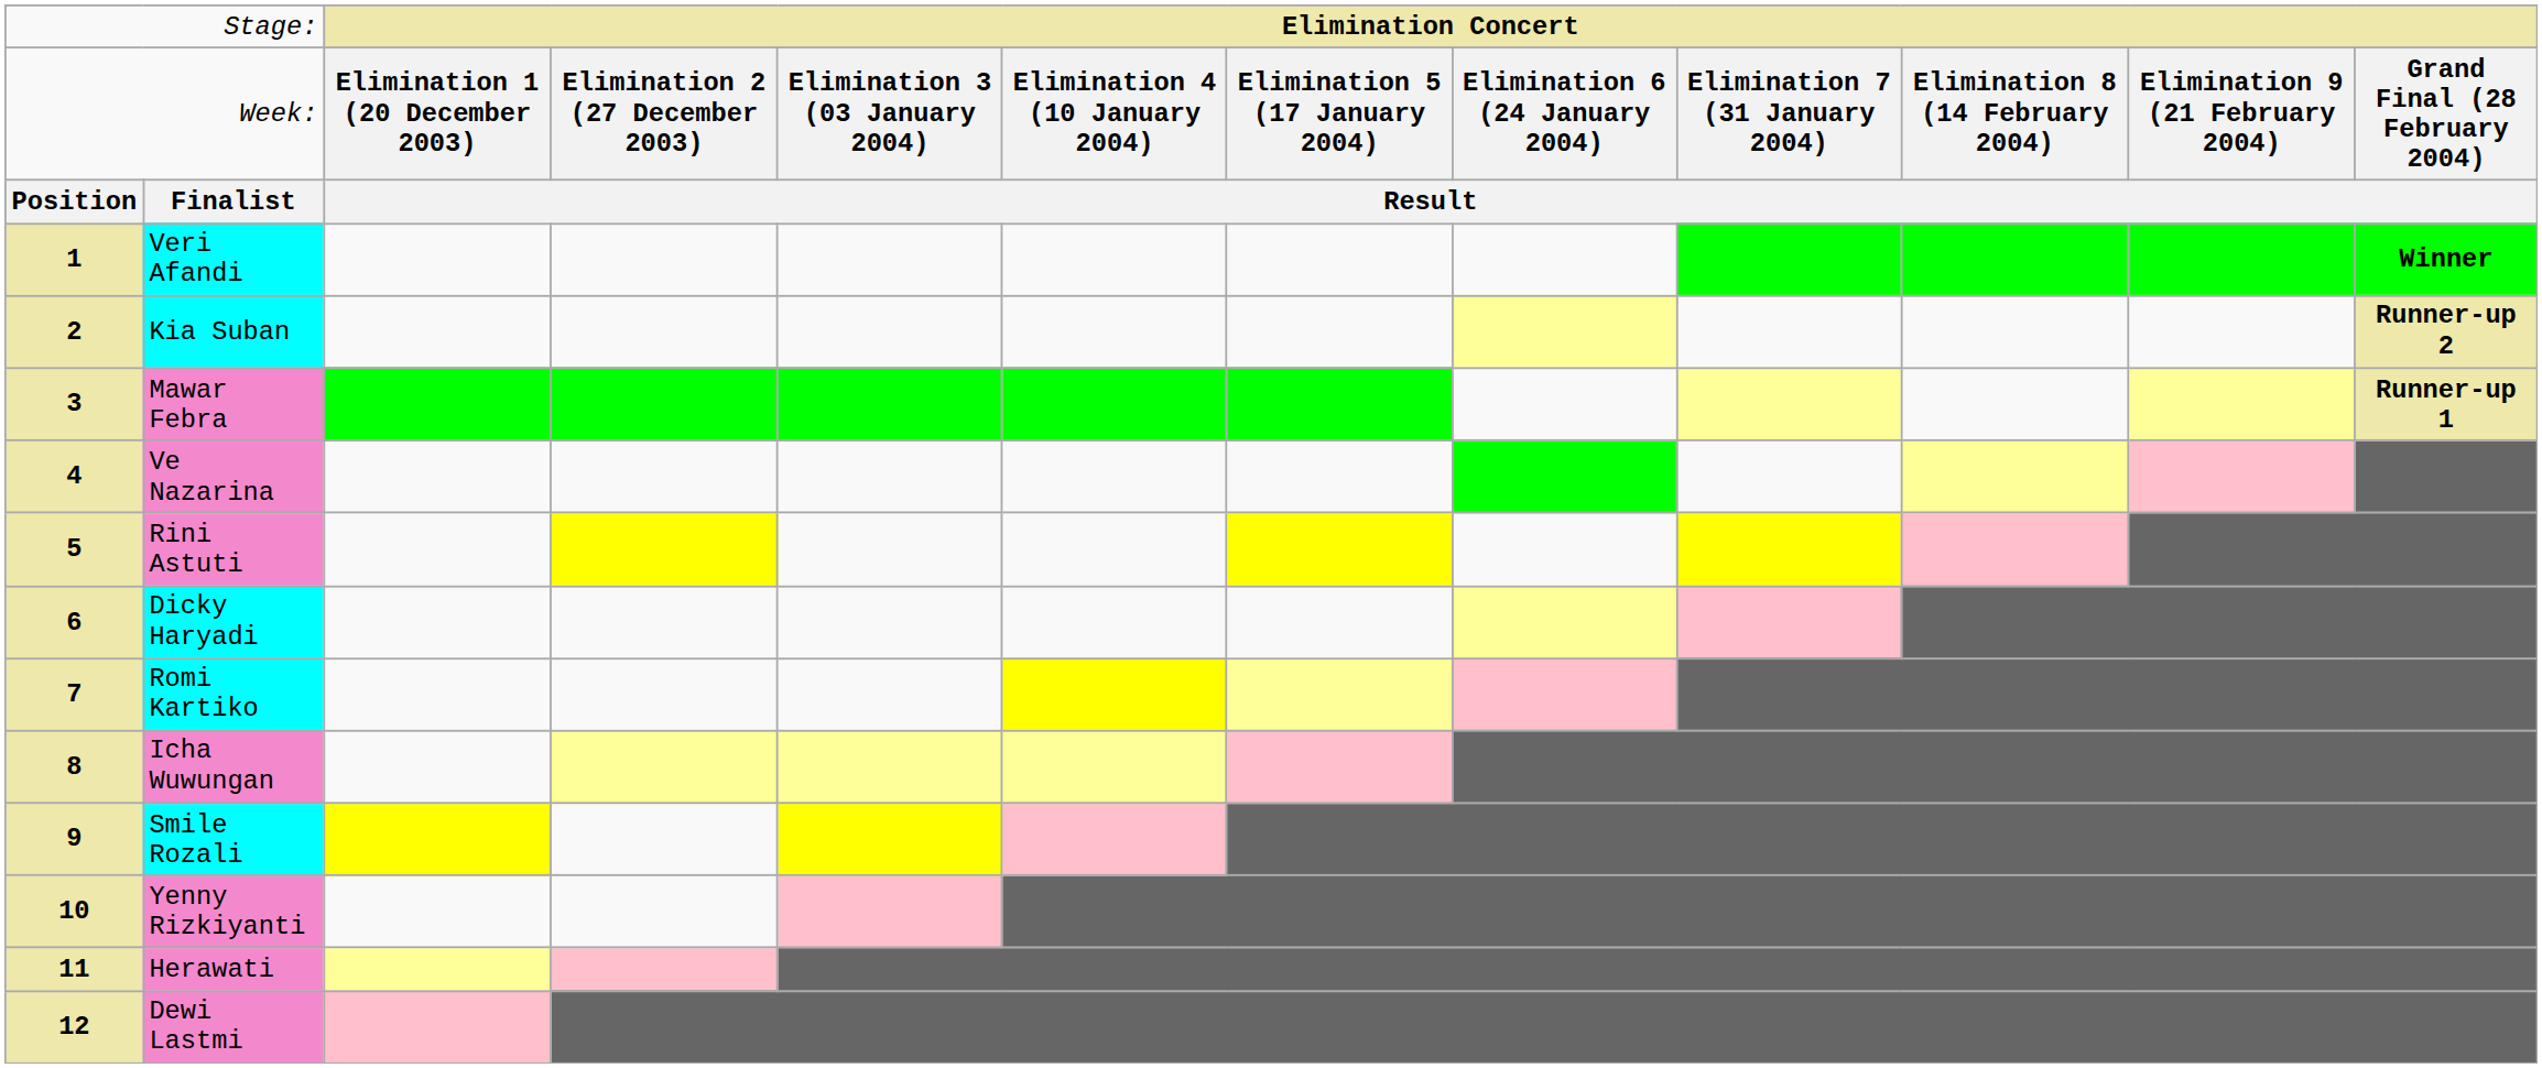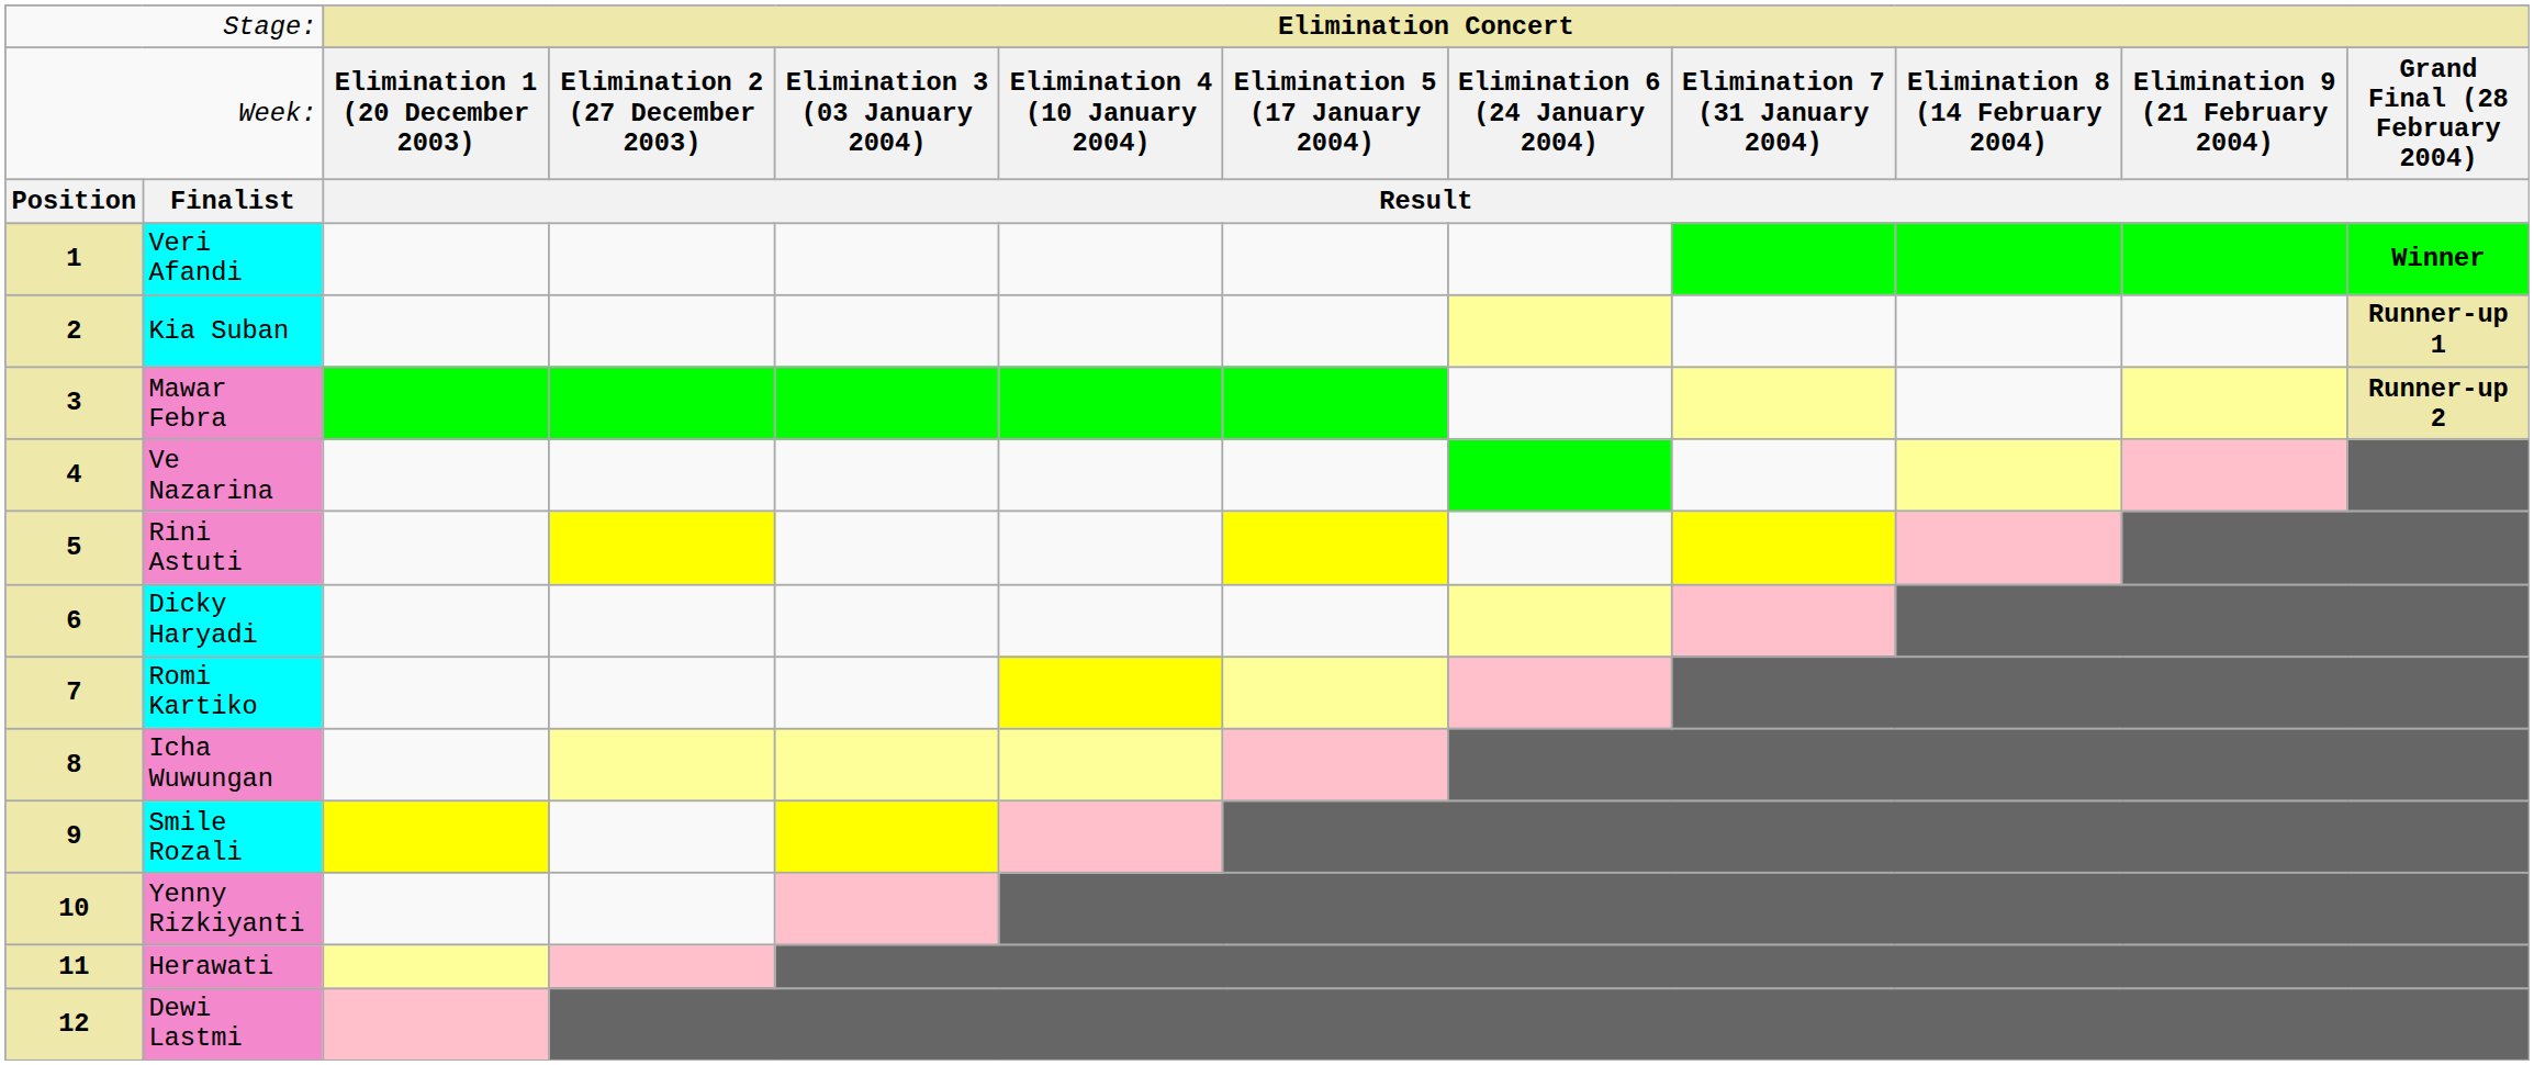 <table class="wikitable" style="margin:1em auto;">
 <tr>
 <td colspan="2" align="right"><em>Stage:</em></td>
 <td colspan="10" bgcolor="palegoldenrod" align="Center"><strong>Elimination Concert</strong></td>
 </tr>
 <tr>
 <td colspan="2" align="right"><em>Week:</em></td>
 <th>Elimination 1 (20 December 2003)</th>
 <th>Elimination 2 (27 December 2003)</th>
 <th>Elimination 3 (03 January 2004)</th>
 <th>Elimination 4 (10 January 2004)</th>
 <th>Elimination 5 (17 January 2004)</th>
 <th>Elimination 6 (24 January 2004)</th>
 <th>Elimination 7 (31 January 2004)</th>
 <th>Elimination 8 (14 February 2004)</th>
 <th>Elimination 9 (21 February 2004)</th>
 <th>Grand Final (28 February 2004)</th>
 </tr>
 <tr>
 <th>Position</th>
 <th>Finalist</th>
 <th colspan="11" align="center">Result</th>
 </tr>
 <tr>
 <td align="center" bgcolor="palegoldenrod"><strong>1</strong></td>
 <td bgcolor="cyan">Veri Afandi</td>
 <td></td>
 <td></td>
 <td></td>
 <td></td>
 <td></td>
 <td></td>
 <td bgcolor="lime" align="center"></td>
 <td bgcolor="lime" align="center"></td>
 <td bgcolor="lime" align="center"></td>
 <td align="center" bgcolor="lime"><strong>Winner</strong></td>
 </tr>
 <tr>
 <td align="center" bgcolor="palegoldenrod"><strong>2</strong></td>
 <td bgcolor="cyan">Kia Suban</td>
 <td></td>
 <td></td>
 <td></td>
 <td></td>
 <td></td>
 <td bgcolor="#FFFF99" align="center"></td>
 <td></td>
 <td></td>
 <td></td>
-<td align="center" bgcolor="palegoldenrod"><strong>Runner-up 2</strong></td>
+<td align="center" bgcolor="palegoldenrod"><strong>Runner-up 1</strong></td>
 </tr>
 <tr>
 <td align="center" bgcolor="palegoldenrod"><strong>3</strong></td>
 <td bgcolor="F389CC">Mawar Febra</td>
 <td bgcolor="lime" align="center"></td>
 <td bgcolor="lime" align="center"></td>
 <td bgcolor="lime" align="center"></td>
 <td bgcolor="lime" align="center"></td>
 <td bgcolor="lime" align="center"></td>
 <td></td>
 <td bgcolor="FFFF99" align="center"></td>
 <td></td>
 <td bgcolor="FFFF99" align="center"></td>
-<td align="center" bgcolor="palegoldenrod"><strong>Runner-up 1</strong></td>
+<td align="center" bgcolor="palegoldenrod"><strong>Runner-up 2</strong></td>
 </tr>
 <tr>
 <td align="center" bgcolor="palegoldenrod"><strong>4</strong></td>
 <td bgcolor="F389CC">Ve Nazarina</td>
 <td></td>
 <td></td>
 <td></td>
 <td></td>
 <td></td>
 <td bgcolor="lime" align="center"></td>
 <td></td>
 <td bgcolor="FFFF99" align="center"></td>
 <td bgcolor="pink" align="center"></td>
 <td colspan="1" bgcolor="666666"></td>
 </tr>
 <tr>
 <td align="center" bgcolor="palegoldenrod"><strong>5</strong></td>
 <td bgcolor="F389CC">Rini Astuti</td>
 <td></td>
 <td bgcolor="FFFF00" align="center"></td>
 <td></td>
 <td></td>
 <td bgcolor="FFFF00" align="center"></td>
 <td></td>
 <td bgcolor="FFFF00" align="center"></td>
 <td bgcolor="pink" align="center"></td>
 <td colspan="2" bgcolor="666666"></td>
 </tr>
 <tr>
 <td align="center" bgcolor="palegoldenrod"><strong>6</strong></td>
 <td bgcolor="cyan">Dicky Haryadi</td>
 <td></td>
 <td></td>
 <td></td>
 <td></td>
 <td></td>
 <td bgcolor="FFFF99" align="center"></td>
 <td bgcolor="pink" align="center"></td>
 <td colspan="3" bgcolor="666666"></td>
 </tr>
 <tr>
 <td align="center" bgcolor="palegoldenrod"><strong>7</strong></td>
 <td bgcolor="cyan">Romi Kartiko</td>
 <td></td>
 <td></td>
 <td></td>
 <td bgcolor="FFFF00" align="center"></td>
 <td bgcolor="FFFF99" align="center"></td>
 <td bgcolor="pink" align="center"></td>
 <td colspan="4" bgcolor="666666"></td>
 </tr>
 <tr>
 <td align="center" bgcolor="palegoldenrod"><strong>8</strong></td>
 <td bgcolor="F389CC">Icha Wuwungan</td>
 <td></td>
 <td bgcolor="FFFF99" align="center"></td>
 <td bgcolor="FFFF99" align="center"></td>
 <td bgcolor="FFFF99" align="center"></td>
 <td bgcolor="pink" align="center"></td>
 <td colspan="5" bgcolor="666666"></td>
 </tr>
 <tr>
 <td align="center" bgcolor="palegoldenrod"><strong>9</strong></td>
 <td bgcolor="cyan">Smile Rozali</td>
 <td bgcolor="FFFF00" align="center"></td>
 <td></td>
 <td bgcolor="FFFF00" align="center"></td>
 <td bgcolor="pink" align="center"></td>
 <td colspan="6" bgcolor="666666"></td>
 </tr>
 <tr>
 <td align="center" bgcolor="palegoldenrod"><strong>10</strong></td>
 <td bgcolor="F389CC">Yenny Rizkiyanti</td>
 <td></td>
 <td></td>
 <td bgcolor="pink" align="center"></td>
 <td colspan="7" bgcolor="666666"></td>
 </tr>
 <tr>
 <td align="center" bgcolor="palegoldenrod"><strong>11</strong></td>
 <td bgcolor="F389CC">Herawati</td>
 <td bgcolor="FFFF99" align="center"></td>
 <td bgcolor="pink" align="center"></td>
 <td colspan="8" bgcolor="666666"></td>
 </tr>
 <tr>
 <td align="center" bgcolor="palegoldenrod"><strong>12</strong></td>
 <td bgcolor="F389CC">Dewi Lastmi</td>
 <td bgcolor="pink" align="center"></td>
 <td colspan="9" bgcolor="666666"></td>
 </tr>
 <tr>
 </tr>
 </table>
